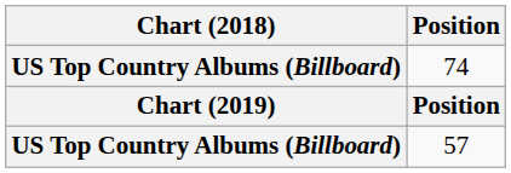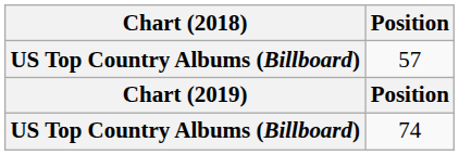 <table class="wikitable plainrowheaders" style="text-align:center">
 <tr>
 <th scope="col">Chart (2018)</th>
 <th scope="col">Position</th>
 </tr>
 <tr>
 <th scope="row">US Top Country Albums (<em>Billboard</em>)</th>
-<td>74</td>
+<td>57</td>
 </tr>
 <tr>
 <th scope="col">Chart (2019)</th>
 <th scope="col">Position</th>
 </tr>
 <tr>
 <th scope="row">US Top Country Albums (<em>Billboard</em>)</th>
-<td>57</td>
+<td>74</td>
 </tr>
 </table>
